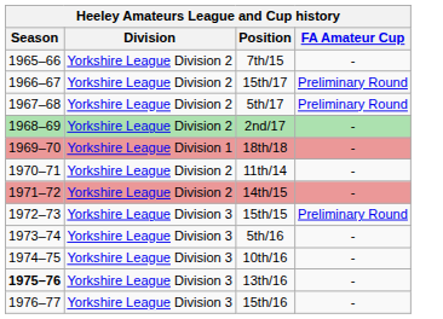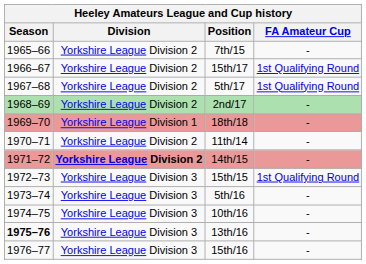 <table class="wikitable collapsible " style="font-size:75%; text-align:center;">
 <tr>
 <th colspan="4"><strong>Heeley Amateurs League and Cup history</strong></th>
 </tr>
 <tr>
 <th>Season</th>
 <th>Division</th>
 <th>Position</th>
 <th><a href='#'>FA Amateur Cup</a></th>
 </tr>
 <tr>
 <td>1965–66</td>
 <td><a href='#'>Yorkshire League</a> Division 2</td>
 <td>7th/15</td>
 <td>-</td>
 </tr>
 <tr>
 <td>1966–67</td>
 <td><a href='#'>Yorkshire League</a> Division 2</td>
 <td>15th/17</td>
-<td><a href='#'>Preliminary Round</a></td>
+<td><a href='#'>1st Qualifying Round</a></td>
 </tr>
 <tr>
 <td>1967–68</td>
 <td><a href='#'>Yorkshire League</a> Division 2</td>
 <td>5th/17</td>
-<td><a href='#'>Preliminary Round</a></td>
+<td><a href='#'>1st Qualifying Round</a></td>
 </tr>
 <tr bgcolor="#ACE1AF">
 <td>1968–69</td>
 <td><a href='#'>Yorkshire League</a> Division 2</td>
 <td>2nd/17</td>
 <td>-</td>
 </tr>
 <tr bgcolor="#EB9898">
 <td>1969–70</td>
 <td><a href='#'>Yorkshire League</a> Division 1</td>
 <td>18th/18</td>
 <td>-</td>
 </tr>
 <tr>
 <td>1970–71</td>
 <td><a href='#'>Yorkshire League</a> Division 2</td>
 <td>11th/14</td>
 <td>-</td>
 </tr>
 <tr bgcolor="#EB9898">
 <td>1971–72</td>
-<td><a href='#'>Yorkshire League</a> Division 2</td>
+<td><strong><a href='#'>Yorkshire League</a> Division 2</strong></td>
 <td>14th/15</td>
 <td>-</td>
 </tr>
 <tr>
 <td>1972–73</td>
 <td><a href='#'>Yorkshire League</a> Division 3</td>
 <td>15th/15</td>
-<td><a href='#'>Preliminary Round</a></td>
+<td><a href='#'>1st Qualifying Round</a></td>
 </tr>
 <tr>
 <td>1973–74</td>
 <td><a href='#'>Yorkshire League</a> Division 3</td>
 <td>5th/16</td>
 <td>-</td>
 </tr>
 <tr>
 <td>1974–75</td>
 <td><a href='#'>Yorkshire League</a> Division 3</td>
 <td>10th/16</td>
 <td>-</td>
 </tr>
 <tr>
 <td><strong>1975–76</strong></td>
 <td><a href='#'>Yorkshire League</a> Division 3</td>
 <td>13th/16</td>
 <td>-</td>
 </tr>
 <tr>
 <td>1976–77</td>
 <td><a href='#'>Yorkshire League</a> Division 3</td>
 <td>15th/16</td>
 <td>-</td>
 </tr>
 </table>
